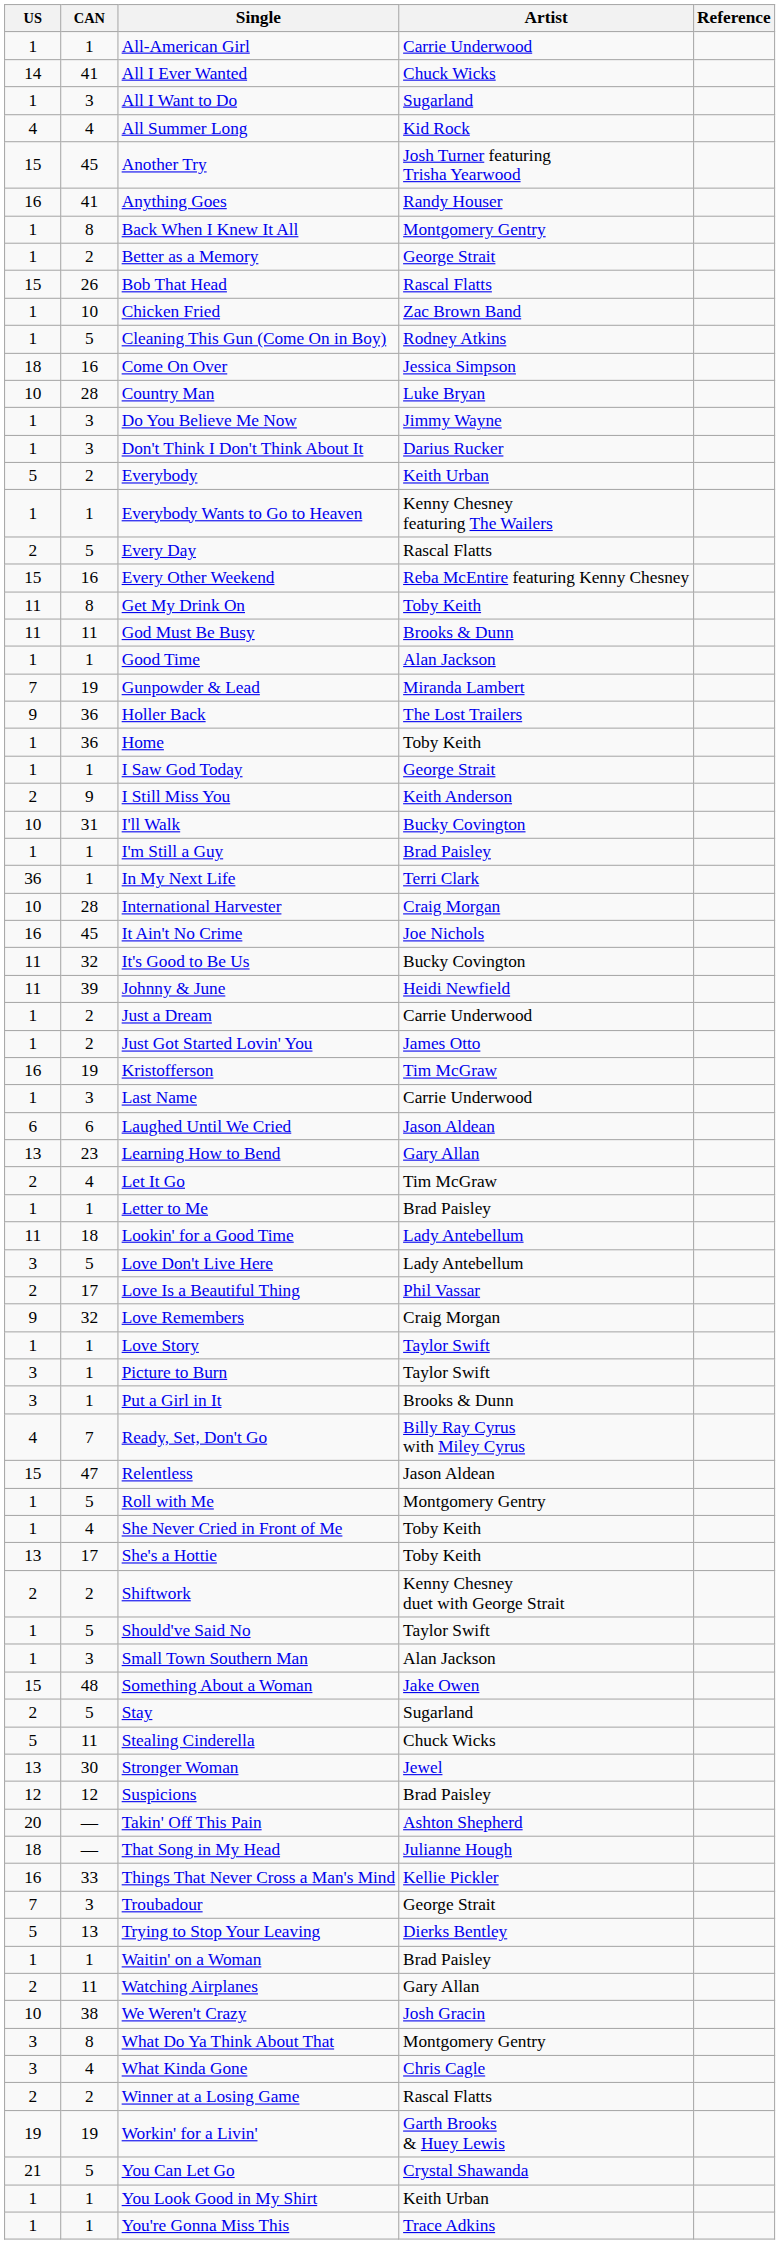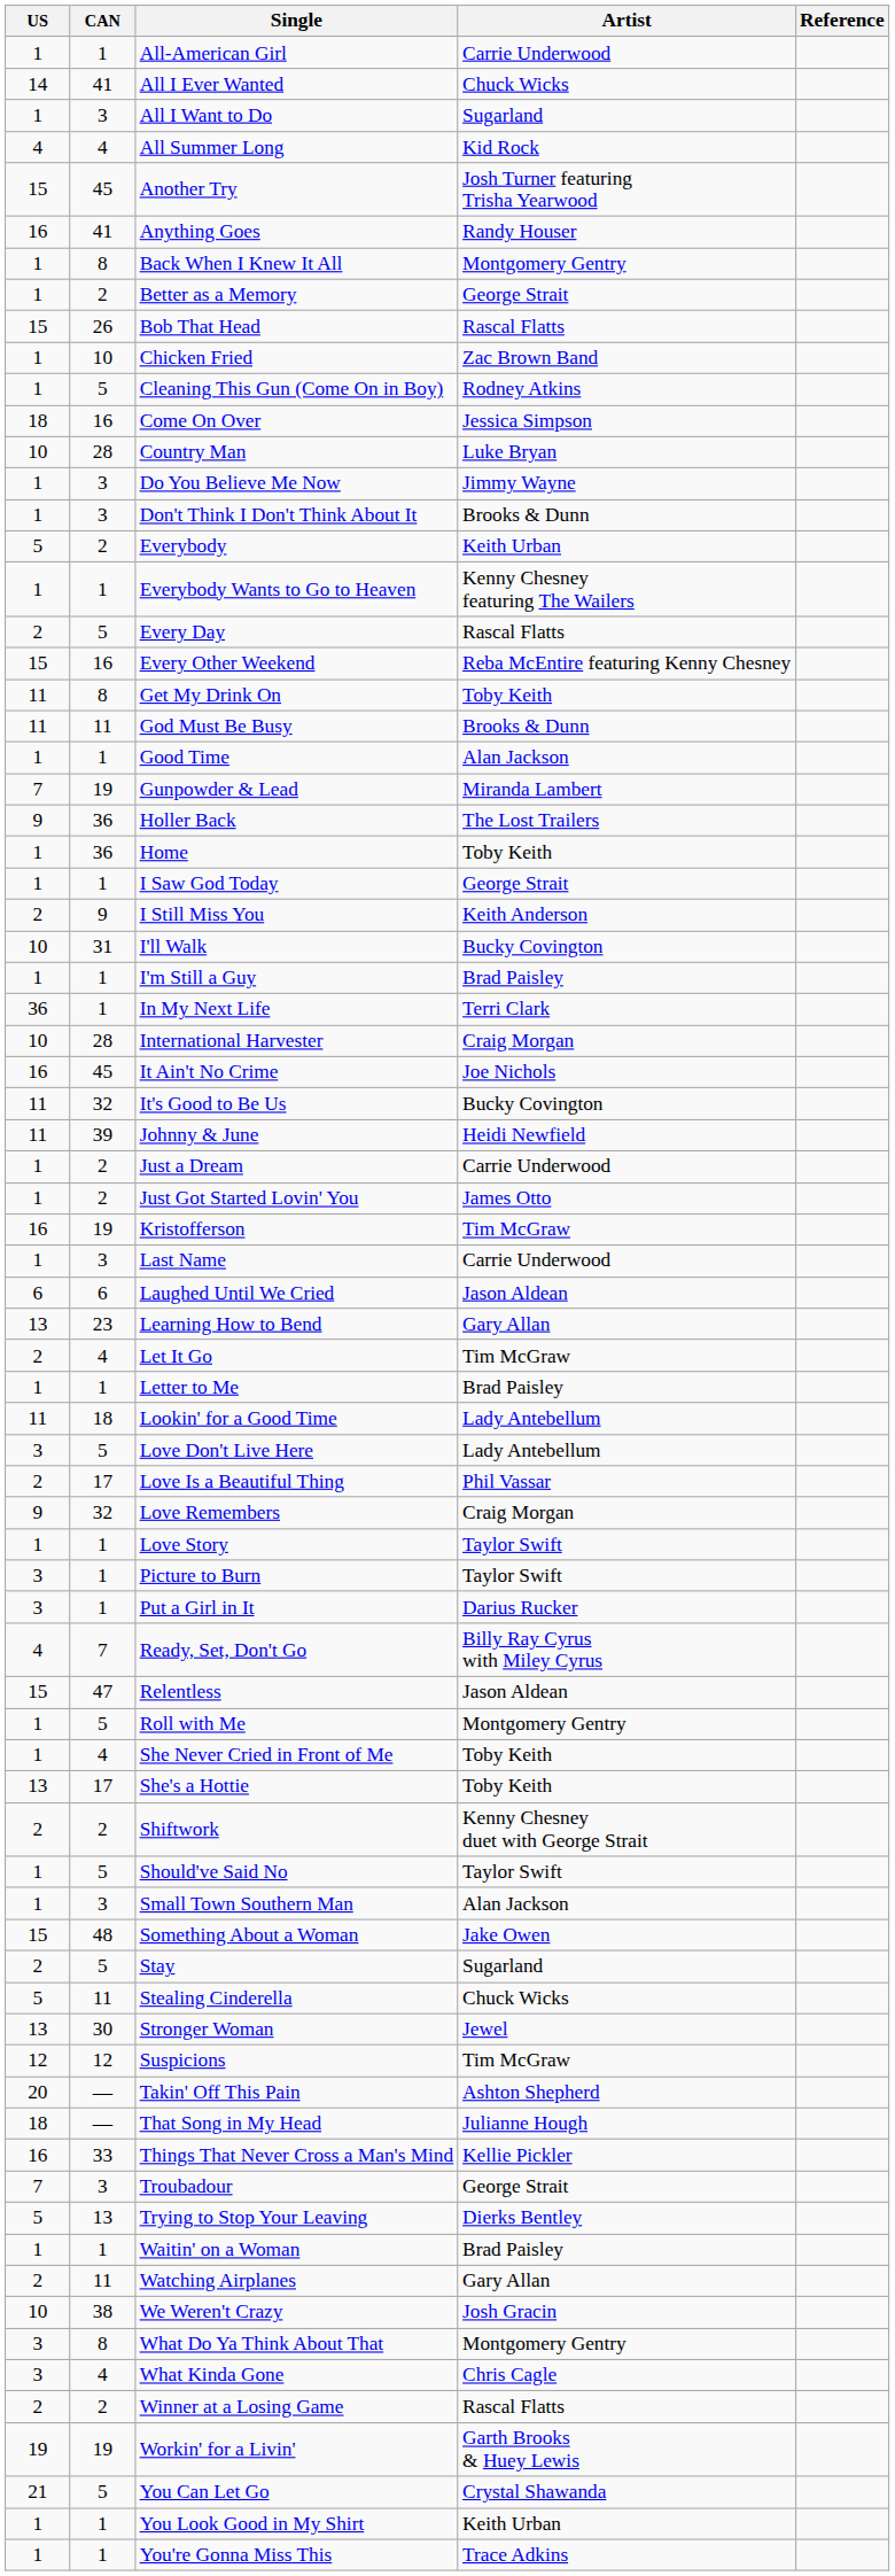 <table class="wikitable sortable">
 <tr>
 <th width=45><small>US</small></th>
 <th width=45><small>CAN</small></th>
 <th width=auto>Single</th>
 <th width=auto>Artist</th>
 <th width=auto>Reference</th>
 </tr>
 <tr>
 <td align=center>1</td>
 <td align=center>1</td>
 <td><a href='#'>All-American Girl</a></td>
 <td><a href='#'>Carrie Underwood</a></td>
 <td></td>
 </tr>
 <tr>
 <td align=center>14</td>
 <td align=center>41</td>
 <td><a href='#'>All I Ever Wanted</a></td>
 <td><a href='#'>Chuck Wicks</a></td>
 <td></td>
 </tr>
 <tr>
 <td align=center>1</td>
 <td align=center>3</td>
 <td><a href='#'>All I Want to Do</a></td>
 <td><a href='#'>Sugarland</a></td>
 <td></td>
 </tr>
 <tr>
 <td align=center>4</td>
 <td align=center>4</td>
 <td><a href='#'>All Summer Long</a></td>
 <td><a href='#'>Kid Rock</a></td>
 <td></td>
 </tr>
 <tr>
 <td align=center>15</td>
 <td align=center>45</td>
 <td><a href='#'>Another Try</a></td>
 <td><a href='#'>Josh Turner</a> featuring <br><a href='#'>Trisha Yearwood</a></td>
 <td></td>
 </tr>
 <tr>
 <td align=center>16</td>
 <td align=center>41</td>
 <td><a href='#'>Anything Goes</a></td>
 <td><a href='#'>Randy Houser</a></td>
 <td></td>
 </tr>
 <tr>
 <td align=center>1</td>
 <td align=center>8</td>
 <td><a href='#'>Back When I Knew It All</a></td>
 <td><a href='#'>Montgomery Gentry</a></td>
 <td></td>
 </tr>
 <tr>
 <td align=center>1</td>
 <td align=center>2</td>
 <td><a href='#'>Better as a Memory</a></td>
 <td><a href='#'>George Strait</a></td>
 <td></td>
 </tr>
 <tr>
 <td align=center>15</td>
 <td align=center>26</td>
 <td><a href='#'>Bob That Head</a></td>
 <td><a href='#'>Rascal Flatts</a></td>
 <td></td>
 </tr>
 <tr>
 <td align=center>1</td>
 <td align=center>10</td>
 <td><a href='#'>Chicken Fried</a></td>
 <td><a href='#'>Zac Brown Band</a></td>
 <td></td>
 </tr>
 <tr>
 <td align=center>1</td>
 <td align=center>5</td>
 <td><a href='#'>Cleaning This Gun (Come On in Boy)</a></td>
 <td><a href='#'>Rodney Atkins</a></td>
 <td></td>
 </tr>
 <tr>
 <td align=center>18</td>
 <td align=center>16</td>
 <td><a href='#'>Come On Over</a></td>
 <td><a href='#'>Jessica Simpson</a></td>
 <td></td>
 </tr>
 <tr>
 <td align=center>10</td>
 <td align=center>28</td>
 <td><a href='#'>Country Man</a></td>
 <td><a href='#'>Luke Bryan</a></td>
 <td></td>
 </tr>
 <tr>
 <td align=center>1</td>
 <td align=center>3</td>
 <td><a href='#'>Do You Believe Me Now</a></td>
 <td><a href='#'>Jimmy Wayne</a></td>
 <td></td>
 </tr>
 <tr>
 <td align=center>1</td>
 <td align=center>3</td>
 <td><a href='#'>Don't Think I Don't Think About It</a></td>
-<td><a href='#'>Darius Rucker</a></td>
+<td>Brooks & Dunn</td>
 <td></td>
 </tr>
 <tr>
 <td align=center>5</td>
 <td align=center>2</td>
 <td><a href='#'>Everybody</a></td>
 <td><a href='#'>Keith Urban</a></td>
 <td></td>
 </tr>
 <tr>
 <td align=center>1</td>
 <td align=center>1</td>
 <td><a href='#'>Everybody Wants to Go to Heaven</a></td>
 <td>Kenny Chesney<br>featuring <a href='#'>The Wailers</a></td>
 <td></td>
 </tr>
 <tr>
 <td align=center>2</td>
 <td align=center>5</td>
 <td><a href='#'>Every Day</a></td>
 <td>Rascal Flatts</td>
 <td></td>
 </tr>
 <tr>
 <td align=center>15</td>
 <td align=center>16</td>
 <td><a href='#'>Every Other Weekend</a></td>
 <td><a href='#'>Reba McEntire</a> featuring Kenny Chesney</td>
 <td></td>
 </tr>
 <tr>
 <td align=center>11</td>
 <td align=center>8</td>
 <td><a href='#'>Get My Drink On</a></td>
 <td><a href='#'>Toby Keith</a></td>
 <td></td>
 </tr>
 <tr>
 <td align=center>11</td>
 <td align=center>11</td>
 <td><a href='#'>God Must Be Busy</a></td>
 <td><a href='#'>Brooks & Dunn</a></td>
 <td></td>
 </tr>
 <tr>
 <td align=center>1</td>
 <td align=center>1</td>
 <td><a href='#'>Good Time</a></td>
 <td><a href='#'>Alan Jackson</a></td>
 <td></td>
 </tr>
 <tr>
 <td align=center>7</td>
 <td align=center>19</td>
 <td><a href='#'>Gunpowder & Lead</a></td>
 <td><a href='#'>Miranda Lambert</a></td>
 <td></td>
 </tr>
 <tr>
 <td align=center>9</td>
 <td align=center>36</td>
 <td><a href='#'>Holler Back</a></td>
 <td><a href='#'>The Lost Trailers</a></td>
 <td></td>
 </tr>
 <tr>
 <td align=center>1</td>
 <td align=center>36</td>
 <td><a href='#'>Home</a></td>
 <td>Toby Keith</td>
 <td></td>
 </tr>
 <tr>
 <td align=center>1</td>
 <td align=center>1</td>
 <td><a href='#'>I Saw God Today</a></td>
 <td><a href='#'>George Strait</a></td>
 <td></td>
 </tr>
 <tr>
 <td align=center>2</td>
 <td align=center>9</td>
 <td><a href='#'>I Still Miss You</a></td>
 <td><a href='#'>Keith Anderson</a></td>
 <td></td>
 </tr>
 <tr>
 <td align=center>10</td>
 <td align=center>31</td>
 <td><a href='#'>I'll Walk</a></td>
 <td><a href='#'>Bucky Covington</a></td>
 <td></td>
 </tr>
 <tr>
 <td align=center>1</td>
 <td align=center>1</td>
 <td><a href='#'>I'm Still a Guy</a></td>
 <td><a href='#'>Brad Paisley</a></td>
 <td></td>
 </tr>
 <tr>
 <td align=center>36</td>
 <td align=center>1</td>
 <td><a href='#'>In My Next Life</a></td>
 <td><a href='#'>Terri Clark</a></td>
 <td></td>
 </tr>
 <tr>
 <td align=center>10</td>
 <td align=center>28</td>
 <td><a href='#'>International Harvester</a></td>
 <td><a href='#'>Craig Morgan</a></td>
 <td></td>
 </tr>
 <tr>
 <td align=center>16</td>
 <td align=center>45</td>
 <td><a href='#'>It Ain't No Crime</a></td>
 <td><a href='#'>Joe Nichols</a></td>
 <td></td>
 </tr>
 <tr>
 <td align=center>11</td>
 <td align=center>32</td>
 <td><a href='#'>It's Good to Be Us</a></td>
 <td>Bucky Covington</td>
 <td></td>
 </tr>
 <tr>
 <td align=center>11</td>
 <td align=center>39</td>
 <td><a href='#'>Johnny & June</a></td>
 <td><a href='#'>Heidi Newfield</a></td>
 <td></td>
 </tr>
 <tr>
 <td align=center>1</td>
 <td align=center>2</td>
 <td><a href='#'>Just a Dream</a></td>
 <td>Carrie Underwood</td>
 <td></td>
 </tr>
 <tr>
 <td align=center>1</td>
 <td align=center>2</td>
 <td><a href='#'>Just Got Started Lovin' You</a></td>
 <td><a href='#'>James Otto</a></td>
 <td></td>
 </tr>
 <tr>
 <td align=center>16</td>
 <td align=center>19</td>
 <td><a href='#'>Kristofferson</a></td>
 <td><a href='#'>Tim McGraw</a></td>
 <td></td>
 </tr>
 <tr>
 <td align=center>1</td>
 <td align=center>3</td>
 <td><a href='#'>Last Name</a></td>
 <td>Carrie Underwood</td>
 <td></td>
 </tr>
 <tr>
 <td align=center>6</td>
 <td align=center>6</td>
 <td><a href='#'>Laughed Until We Cried</a></td>
 <td><a href='#'>Jason Aldean</a></td>
 <td></td>
 </tr>
 <tr>
 <td align=center>13</td>
 <td align=center>23</td>
 <td><a href='#'>Learning How to Bend</a></td>
 <td><a href='#'>Gary Allan</a></td>
 <td></td>
 </tr>
 <tr>
 <td align=center>2</td>
 <td align=center>4</td>
 <td><a href='#'>Let It Go</a></td>
 <td>Tim McGraw</td>
 <td></td>
 </tr>
 <tr>
 <td align=center>1</td>
 <td align=center>1</td>
 <td><a href='#'>Letter to Me</a></td>
 <td>Brad Paisley</td>
 <td></td>
 </tr>
 <tr>
 <td align=center>11</td>
 <td align=center>18</td>
 <td><a href='#'>Lookin' for a Good Time</a></td>
 <td><a href='#'>Lady Antebellum</a></td>
 <td></td>
 </tr>
 <tr>
 <td align=center>3</td>
 <td align=center>5</td>
 <td><a href='#'>Love Don't Live Here</a></td>
 <td>Lady Antebellum</td>
 <td></td>
 </tr>
 <tr>
 <td align=center>2</td>
 <td align=center>17</td>
 <td><a href='#'>Love Is a Beautiful Thing</a></td>
 <td><a href='#'>Phil Vassar</a></td>
 <td></td>
 </tr>
 <tr>
 <td align=center>9</td>
 <td align=center>32</td>
 <td><a href='#'>Love Remembers</a></td>
 <td>Craig Morgan</td>
 <td></td>
 </tr>
 <tr>
 <td align=center>1</td>
 <td align=center>1</td>
 <td><a href='#'>Love Story</a></td>
 <td><a href='#'>Taylor Swift</a></td>
 <td></td>
 </tr>
 <tr>
 <td align=center>3</td>
 <td align=center>1</td>
 <td><a href='#'>Picture to Burn</a></td>
 <td>Taylor Swift</td>
 <td></td>
 </tr>
 <tr>
 <td align=center>3</td>
 <td align=center>1</td>
 <td><a href='#'>Put a Girl in It</a></td>
-<td>Brooks & Dunn</td>
+<td><a href='#'>Darius Rucker</a></td>
 <td></td>
 </tr>
 <tr>
 <td align=center>4</td>
 <td align=center>7</td>
 <td><a href='#'>Ready, Set, Don't Go</a></td>
 <td><a href='#'>Billy Ray Cyrus</a><br>with <a href='#'>Miley Cyrus</a></td>
 <td></td>
 </tr>
 <tr>
 <td align=center>15</td>
 <td align=center>47</td>
 <td><a href='#'>Relentless</a></td>
 <td>Jason Aldean</td>
 <td></td>
 </tr>
 <tr>
 <td align=center>1</td>
 <td align=center>5</td>
 <td><a href='#'>Roll with Me</a></td>
 <td>Montgomery Gentry</td>
 <td></td>
 </tr>
 <tr>
 <td align=center>1</td>
 <td align=center>4</td>
 <td><a href='#'>She Never Cried in Front of Me</a></td>
 <td>Toby Keith</td>
 <td></td>
 </tr>
 <tr>
 <td align=center>13</td>
 <td align=center>17</td>
 <td><a href='#'>She's a Hottie</a></td>
 <td>Toby Keith</td>
 <td></td>
 </tr>
 <tr>
 <td align=center>2</td>
 <td align=center>2</td>
 <td><a href='#'>Shiftwork</a></td>
 <td>Kenny Chesney<br>duet with George Strait</td>
 <td></td>
 </tr>
 <tr>
 <td align=center>1</td>
 <td align=center>5</td>
 <td><a href='#'>Should've Said No</a></td>
 <td>Taylor Swift</td>
 <td></td>
 </tr>
 <tr>
 <td align=center>1</td>
 <td align=center>3</td>
 <td><a href='#'>Small Town Southern Man</a></td>
 <td>Alan Jackson</td>
 <td></td>
 </tr>
 <tr>
 <td align=center>15</td>
 <td align=center>48</td>
 <td><a href='#'>Something About a Woman</a></td>
 <td><a href='#'>Jake Owen</a></td>
 <td></td>
 </tr>
 <tr>
 <td align=center>2</td>
 <td align=center>5</td>
 <td><a href='#'>Stay</a></td>
 <td>Sugarland</td>
 <td></td>
 </tr>
 <tr>
 <td align=center>5</td>
 <td align=center>11</td>
 <td><a href='#'>Stealing Cinderella</a></td>
 <td>Chuck Wicks</td>
 <td></td>
 </tr>
 <tr>
 <td align=center>13</td>
 <td align=center>30</td>
 <td><a href='#'>Stronger Woman</a></td>
 <td><a href='#'>Jewel</a></td>
 <td></td>
 </tr>
 <tr>
 <td align=center>12</td>
 <td align=center>12</td>
 <td><a href='#'>Suspicions</a></td>
-<td>Brad Paisley</td>
+<td>Tim McGraw</td>
 <td></td>
 </tr>
 <tr>
 <td align=center>20</td>
 <td align=center>—</td>
 <td><a href='#'>Takin' Off This Pain</a></td>
 <td><a href='#'>Ashton Shepherd</a></td>
 <td></td>
 </tr>
 <tr>
 <td align=center>18</td>
 <td align=center>—</td>
 <td><a href='#'>That Song in My Head</a></td>
 <td><a href='#'>Julianne Hough</a></td>
 <td></td>
 </tr>
 <tr>
 <td align=center>16</td>
 <td align=center>33</td>
 <td><a href='#'>Things That Never Cross a Man's Mind</a></td>
 <td><a href='#'>Kellie Pickler</a></td>
 <td></td>
 </tr>
 <tr>
 <td align=center>7</td>
 <td align=center>3</td>
 <td><a href='#'>Troubadour</a></td>
 <td>George Strait</td>
 <td></td>
 </tr>
 <tr>
 <td align=center>5</td>
 <td align=center>13</td>
 <td><a href='#'>Trying to Stop Your Leaving</a></td>
 <td><a href='#'>Dierks Bentley</a></td>
 <td></td>
 </tr>
 <tr>
 <td align=center>1</td>
 <td align=center>1</td>
 <td><a href='#'>Waitin' on a Woman</a></td>
 <td>Brad Paisley</td>
 <td></td>
 </tr>
 <tr>
 <td align=center>2</td>
 <td align=center>11</td>
 <td><a href='#'>Watching Airplanes</a></td>
 <td>Gary Allan</td>
 <td></td>
 </tr>
 <tr>
 <td align=center>10</td>
 <td align=center>38</td>
 <td><a href='#'>We Weren't Crazy</a></td>
 <td><a href='#'>Josh Gracin</a></td>
 <td></td>
 </tr>
 <tr>
 <td align=center>3</td>
 <td align=center>8</td>
 <td><a href='#'>What Do Ya Think About That</a></td>
 <td>Montgomery Gentry</td>
 <td></td>
 </tr>
 <tr>
 <td align=center>3</td>
 <td align=center>4</td>
 <td><a href='#'>What Kinda Gone</a></td>
 <td><a href='#'>Chris Cagle</a></td>
 <td></td>
 </tr>
 <tr>
 <td align=center>2</td>
 <td align=center>2</td>
 <td><a href='#'>Winner at a Losing Game</a></td>
 <td>Rascal Flatts</td>
 <td></td>
 </tr>
 <tr>
 <td align=center>19</td>
 <td align=center>19</td>
 <td><a href='#'>Workin' for a Livin'</a></td>
 <td><a href='#'>Garth Brooks</a><br>& <a href='#'>Huey Lewis</a></td>
 <td></td>
 </tr>
 <tr>
 <td align=center>21</td>
 <td align=center>5</td>
 <td><a href='#'>You Can Let Go</a></td>
 <td><a href='#'>Crystal Shawanda</a></td>
 <td></td>
 </tr>
 <tr>
 <td align=center>1</td>
 <td align=center>1</td>
 <td><a href='#'>You Look Good in My Shirt</a></td>
 <td>Keith Urban</td>
 <td></td>
 </tr>
 <tr>
 <td align=center>1</td>
 <td align=center>1</td>
 <td><a href='#'>You're Gonna Miss This</a></td>
 <td><a href='#'>Trace Adkins</a></td>
 <td></td>
 </tr>
 </table>
